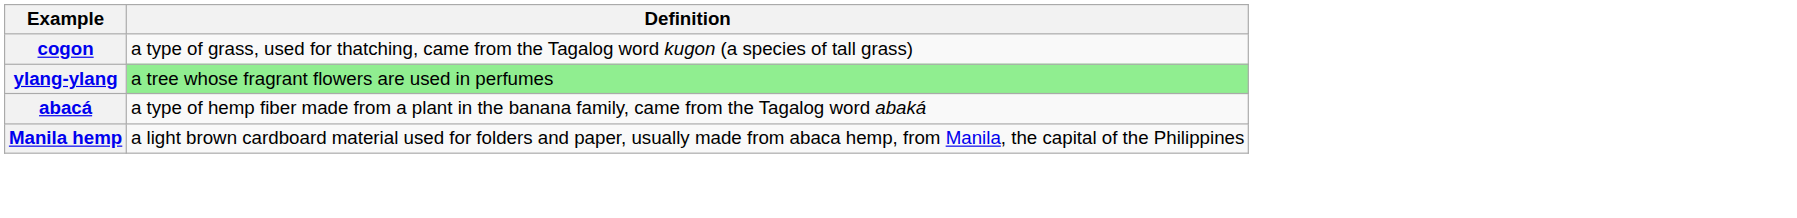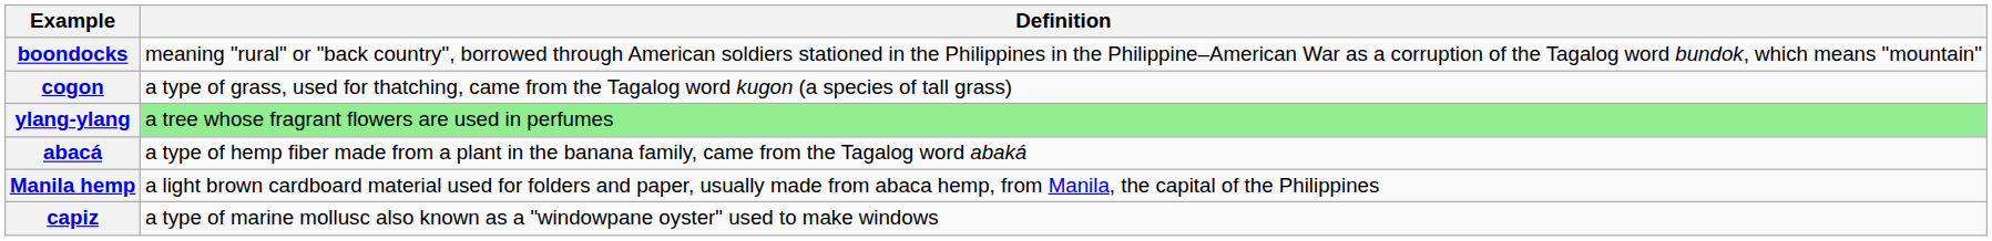 <table class="wikitable plainrowheaders">
 <tr>
 <th scope="col ">Example</th>
 <th scope="col ">Definition</th>
+</tr>
+<tr>
+<th scope="row"><a href='#'>boondocks</a></th>
+<td>meaning "rural" or "back country", borrowed through American soldiers stationed in the Philippines in the Philippine–American War as a corruption of the Tagalog word <em>bundok</em>, which means "mountain"</td>
 </tr>
 <tr>
 <th scope="row"><a href='#'>cogon</a></th>
 <td>a type of grass, used for thatching, came from the Tagalog word <em>kugon</em> (a species of tall grass)</td>
 </tr>
 <tr>
 <th scope="row"><a href='#'>ylang-ylang</a></th>
 <td style="background: lightgreen;">a tree whose fragrant flowers are used in perfumes</td>
 </tr>
 <tr>
 <th scope="row"><a href='#'>abacá</a></th>
 <td>a type of hemp fiber made from a plant in the banana family, came from the Tagalog word <em>abaká</em></td>
 </tr>
 <tr>
 <th scope="row"><a href='#'>Manila hemp</a></th>
 <td>a light brown cardboard material used for folders and paper, usually made from abaca hemp, from <a href='#'>Manila</a>, the capital of the Philippines</td>
 </tr>
+<tr>
+<th scope="row"><a href='#'>capiz</a></th>
+<td>a type of marine mollusc also known as a "windowpane oyster" used to make windows</td>
+</tr>
 </table>
